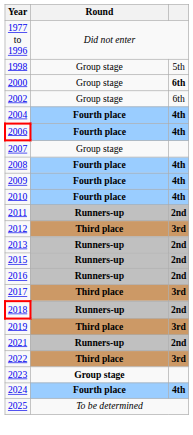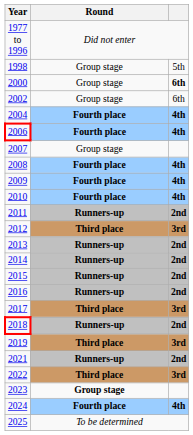 <table class="wikitable" style="text-align: center; font-size:90%">
 <tr>
 <th>Year</th>
 <th style="width:200px">Round</th>
 <th></th>
 </tr>
 <tr>
 <td><a href='#'>1977</a><br>to<br><a href='#'>1996</a></td>
 <td colspan="2"><em>Did not enter</em></td>
 </tr>
 <tr>
 <td><a href='#'>1998</a></td>
 <td>Group stage</td>
 <td>5th</td>
 </tr>
 <tr>
 <td><a href='#'>2000</a></td>
 <td>Group stage</td>
 <td><strong>6th</strong></td>
 </tr>
 <tr>
 <td><a href='#'>2002</a></td>
 <td>Group stage</td>
 <td>6th</td>
 </tr>
 <tr>
 <td><a href='#'>2004</a></td>
 <td bgcolor="9acdff"><strong>Fourth place</strong></td>
 <td bgcolor="9acdff"><strong>4th</strong></td>
 </tr>
 <tr>
 <td style="border: 3px solid red"><a href='#'>2006</a></td>
 <td bgcolor="9acdff"><strong>Fourth place</strong></td>
 <td bgcolor="9acdff"><strong>4th</strong></td>
 </tr>
 <tr>
 <td><a href='#'>2007</a></td>
 <td>Group stage</td>
 <td></td>
 </tr>
 <tr>
 <td><a href='#'>2008</a></td>
 <td bgcolor="9acdff"><strong>Fourth place</strong></td>
 <td bgcolor="9acdff"><strong>4th</strong></td>
 </tr>
 <tr>
 <td><a href='#'>2009</a></td>
 <td bgcolor="9acdff"><strong>Fourth place</strong></td>
 <td bgcolor="9acdff"><strong>4th</strong></td>
 </tr>
 <tr>
 <td><a href='#'>2010</a></td>
 <td bgcolor="9acdff"><strong>Fourth place</strong></td>
 <td bgcolor="9acdff"><strong>4th</strong></td>
 </tr>
 <tr>
 <td><a href='#'>2011</a></td>
 <td bgcolor=Silver><strong>Runners-up</strong></td>
 <td bgcolor=Silver><strong>2nd</strong></td>
 </tr>
 <tr>
 <td><a href='#'>2012</a></td>
 <td bgcolor="cc9966"><strong>Third place</strong></td>
 <td bgcolor="cc9966"><strong>3rd</strong></td>
 </tr>
 <tr>
 <td><a href='#'>2013</a></td>
 <td bgcolor=Silver><strong>Runners-up</strong></td>
 <td bgcolor=Silver><strong>2nd</strong></td>
 </tr>
 <tr>
+<td><a href='#'>2014</a></td>
+<td bgcolor=Silver><strong>Runners-up</strong></td>
+<td bgcolor=Silver><strong>2nd</strong></td>
+</tr>
+<tr>
 <td><a href='#'>2015</a></td>
 <td bgcolor=Silver><strong>Runners-up</strong></td>
 <td bgcolor=Silver><strong>2nd</strong></td>
 </tr>
 <tr>
 <td><a href='#'>2016</a></td>
 <td bgcolor=Silver><strong>Runners-up</strong></td>
 <td bgcolor=Silver><strong>2nd</strong></td>
 </tr>
 <tr>
 <td><a href='#'>2017</a></td>
 <td bgcolor="cc9966"><strong>Third place</strong></td>
 <td bgcolor="cc9966"><strong>3rd</strong></td>
 </tr>
 <tr>
 <td style="border: 3px solid red"><a href='#'>2018</a></td>
 <td bgcolor=Silver><strong>Runners-up</strong></td>
 <td bgcolor=Silver><strong>2nd</strong></td>
 </tr>
 <tr>
 <td><a href='#'>2019</a></td>
 <td bgcolor="cc9966"><strong>Third place</strong></td>
 <td bgcolor="cc9966"><strong>3rd</strong></td>
 </tr>
 <tr>
 <td><a href='#'>2021</a></td>
 <td bgcolor=Silver><strong>Runners-up</strong></td>
 <td bgcolor=Silver><strong>2nd</strong></td>
 </tr>
 <tr>
 <td><a href='#'>2022</a></td>
 <td bgcolor="cc9966"><strong>Third place</strong></td>
 <td bgcolor="cc9966"><strong>3rd</strong></td>
 </tr>
 <tr>
 <td><a href='#'>2023</a></td>
 <td><strong>Group stage</strong></td>
 <td></td>
 </tr>
 <tr>
 <td><a href='#'>2024</a></td>
 <td bgcolor="9acdff"><strong>Fourth place</strong></td>
 <td bgcolor="9acdff"><strong>4th</strong></td>
 </tr>
 <tr>
 <td><a href='#'>2025</a></td>
 <td colspan="2"><em>To be determined</em></td>
 </tr>
 </table>
